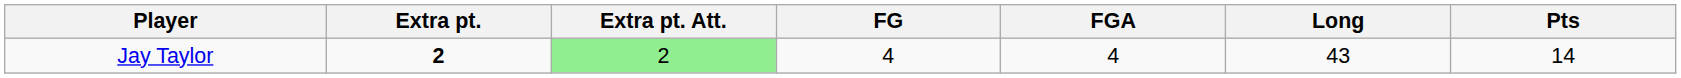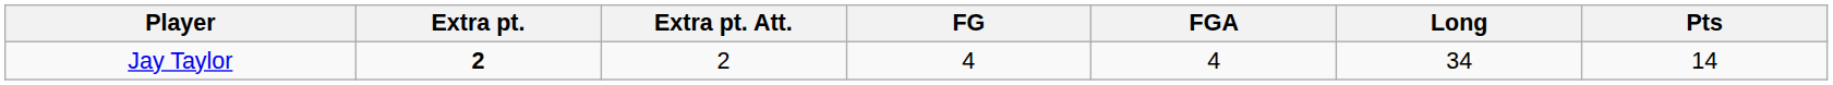 <table class="wikitable sortable">
 <tr>
 <th bgcolor="#DDDDFF" width="10%">Player</th>
 <th bgcolor="#DDDDFF" width="7%">Extra pt.</th>
 <th bgcolor="#DDDDFF" width="7%">Extra pt. Att.</th>
 <th bgcolor="#DDDDFF" width="7%">FG</th>
 <th bgcolor="#DDDDFF" width="7%">FGA</th>
 <th bgcolor="#DDDDFF" width="7%">Long</th>
 <th bgcolor="#DDDDFF" width="7%">Pts</th>
 </tr>
 <tr align="center">
 <td><a href='#'>Jay Taylor</a></td>
 <td><strong>2</strong></td>
-<td style="background: lightgreen;">2</td>
+<td>2</td>
 <td>4</td>
 <td>4</td>
-<td>43</td>
+<td>34</td>
 <td>14</td>
 </tr>
 </table>
